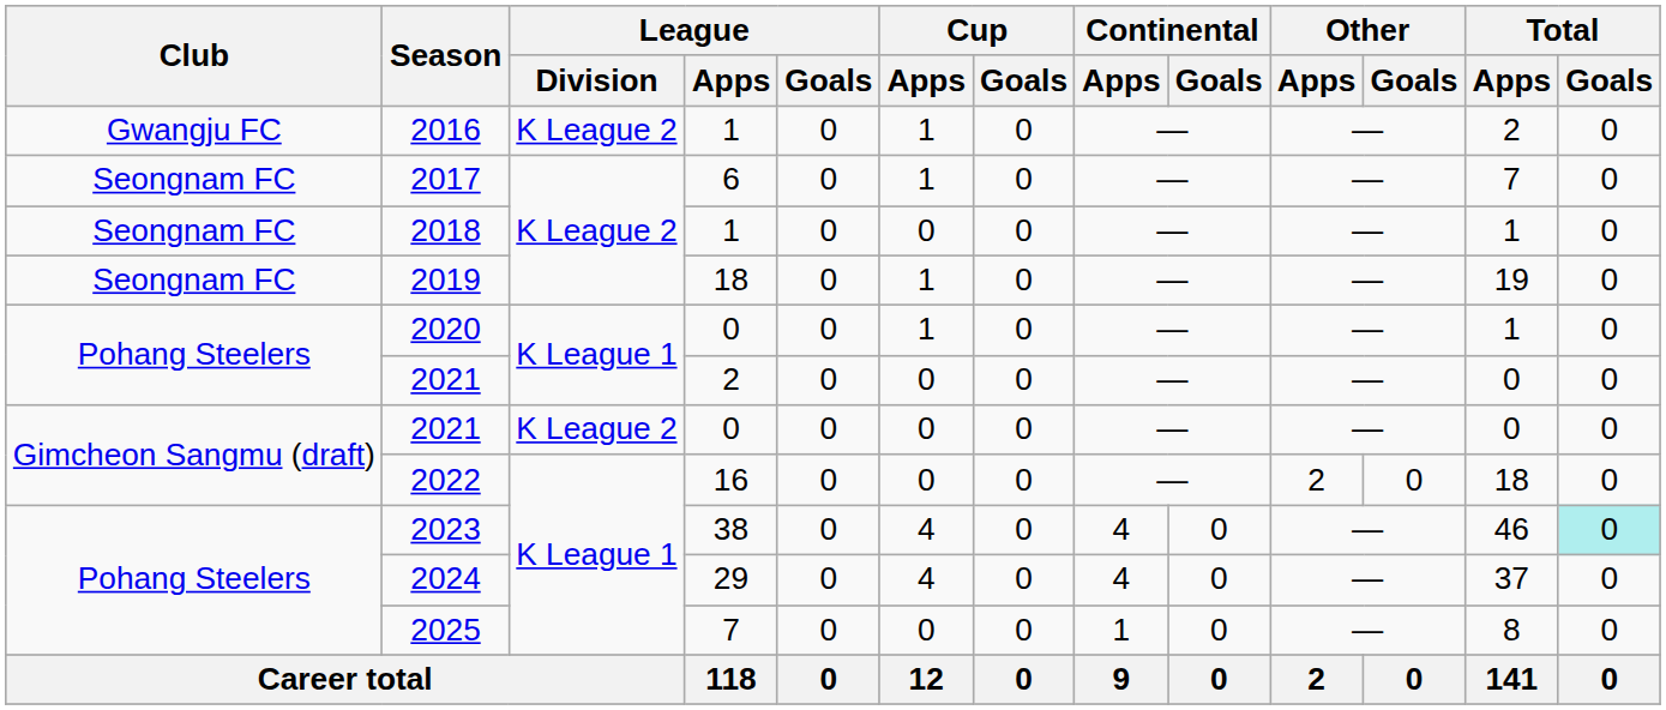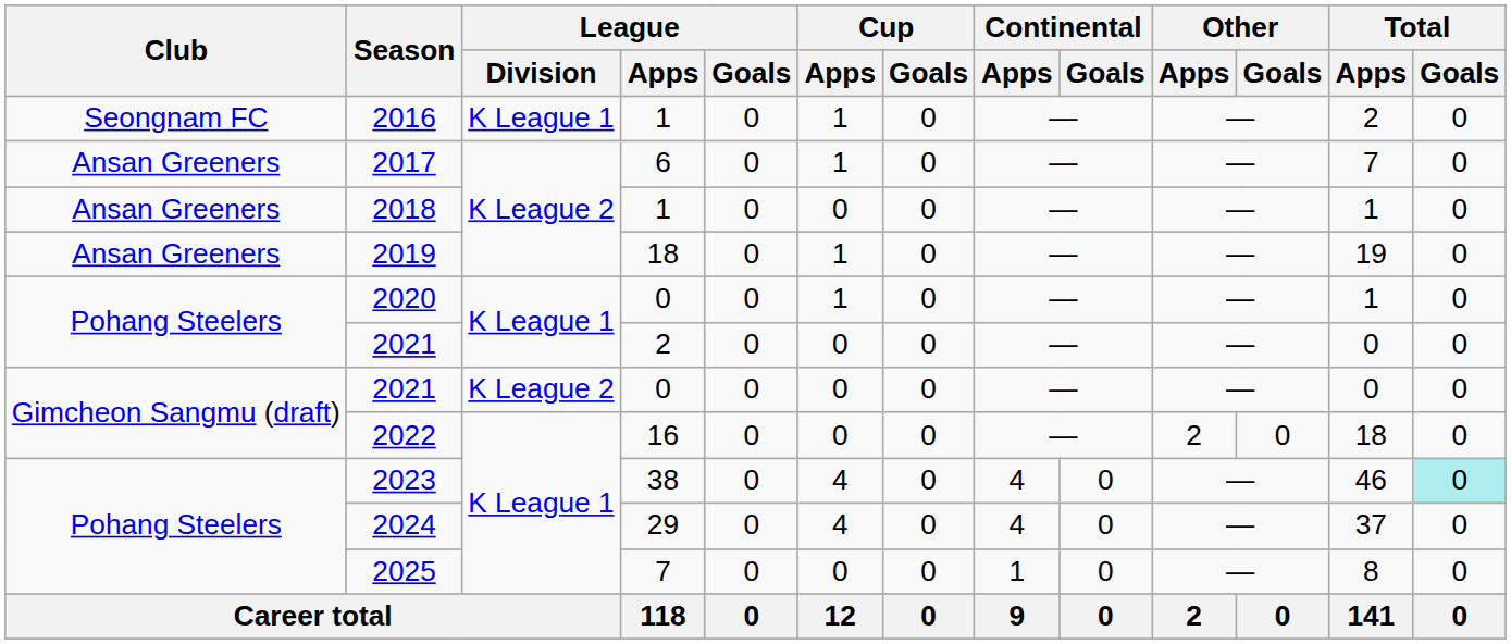 <table class="wikitable" style="text-align: center">
 <tr>
 <th rowspan="2">Club</th>
 <th rowspan="2">Season</th>
 <th colspan="3">League</th>
 <th colspan="2">Cup</th>
 <th colspan="2">Continental</th>
 <th colspan="2">Other</th>
 <th colspan="2">Total</th>
 </tr>
 <tr>
 <th>Division</th>
 <th>Apps</th>
 <th>Goals</th>
 <th>Apps</th>
 <th>Goals</th>
 <th>Apps</th>
 <th>Goals</th>
 <th>Apps</th>
 <th>Goals</th>
 <th>Apps</th>
 <th>Goals</th>
 </tr>
 <tr>
-<td><a href='#'>Gwangju FC</a></td>
+<td><a href='#'>Seongnam FC</a></td>
 <td><a href='#'>2016</a></td>
-<td><a href='#'>K League 2</a></td>
+<td><a href='#'>K League 1</a></td>
 <td>1</td>
 <td>0</td>
 <td>1</td>
 <td>0</td>
 <td colspan=2>—</td>
 <td colspan=2>—</td>
 <td>2</td>
 <td>0</td>
 </tr>
 <tr>
-<td><a href='#'>Seongnam FC</a></td>
+<td><a href='#'>Ansan Greeners</a></td>
 <td><a href='#'>2017</a></td>
 <td rowspan="3"><a href='#'>K League 2</a></td>
 <td>6</td>
 <td>0</td>
 <td>1</td>
 <td>0</td>
 <td colspan=2>—</td>
 <td colspan=2>—</td>
 <td>7</td>
 <td>0</td>
 </tr>
 <tr>
-<td><a href='#'>Seongnam FC</a></td>
+<td><a href='#'>Ansan Greeners</a></td>
 <td><a href='#'>2018</a></td>
 <td>1</td>
 <td>0</td>
 <td>0</td>
 <td>0</td>
 <td colspan=2>—</td>
 <td colspan=2>—</td>
 <td>1</td>
 <td>0</td>
 </tr>
 <tr>
-<td><a href='#'>Seongnam FC</a></td>
+<td><a href='#'>Ansan Greeners</a></td>
 <td><a href='#'>2019</a></td>
 <td>18</td>
 <td>0</td>
 <td>1</td>
 <td>0</td>
 <td colspan=2>—</td>
 <td colspan=2>—</td>
 <td>19</td>
 <td>0</td>
 </tr>
 <tr>
 <td rowspan="2"><a href='#'>Pohang Steelers</a></td>
 <td><a href='#'>2020</a></td>
 <td rowspan="2"><a href='#'>K League 1</a></td>
 <td>0</td>
 <td>0</td>
 <td>1</td>
 <td>0</td>
 <td colspan=2>—</td>
 <td colspan=2>—</td>
 <td>1</td>
 <td>0</td>
 </tr>
 <tr>
 <td><a href='#'>2021</a></td>
 <td>2</td>
 <td>0</td>
 <td>0</td>
 <td>0</td>
 <td colspan=2>—</td>
 <td colspan=2>—</td>
 <td>0</td>
 <td>0</td>
 </tr>
 <tr>
 <td rowspan="2"><a href='#'>Gimcheon Sangmu</a> (<a href='#'>draft</a>)</td>
 <td><a href='#'>2021</a></td>
 <td><a href='#'>K League 2</a></td>
 <td>0</td>
 <td>0</td>
 <td>0</td>
 <td>0</td>
 <td colspan=2>—</td>
 <td colspan=2>—</td>
 <td>0</td>
 <td>0</td>
 </tr>
 <tr>
 <td><a href='#'>2022</a></td>
 <td rowspan="4"><a href='#'>K League 1</a></td>
 <td>16</td>
 <td>0</td>
 <td>0</td>
 <td>0</td>
 <td colspan=2>—</td>
 <td>2</td>
 <td>0</td>
 <td>18</td>
 <td>0</td>
 </tr>
 <tr>
 <td rowspan="3"><a href='#'>Pohang Steelers</a></td>
 <td><a href='#'>2023</a></td>
 <td>38</td>
 <td>0</td>
 <td>4</td>
 <td>0</td>
 <td>4</td>
 <td>0</td>
 <td colspan=2>—</td>
 <td>46</td>
 <td style="background: paleturquoise;">0</td>
 </tr>
 <tr>
 <td><a href='#'>2024</a></td>
 <td>29</td>
 <td>0</td>
 <td>4</td>
 <td>0</td>
 <td>4</td>
 <td>0</td>
 <td colspan=2>—</td>
 <td>37</td>
 <td>0</td>
 </tr>
 <tr>
 <td><a href='#'>2025</a></td>
 <td>7</td>
 <td>0</td>
 <td>0</td>
 <td>0</td>
 <td>1</td>
 <td>0</td>
 <td colspan=2>—</td>
 <td>8</td>
 <td>0</td>
 </tr>
 <tr>
 <th colspan=3>Career total</th>
 <th>118</th>
 <th>0</th>
 <th>12</th>
 <th>0</th>
 <th>9</th>
 <th>0</th>
 <th>2</th>
 <th>0</th>
 <th>141</th>
 <th>0</th>
 </tr>
 </table>
